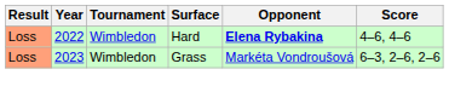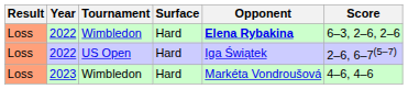 <table class="sortable wikitable">
 <tr>
 <th>Result</th>
 <th>Year</th>
 <th>Tournament</th>
 <th>Surface</th>
 <th>Opponent</th>
 <th class=unsortable>Score</th>
 </tr>
 <tr style=background:#cfc>
 <td bgcolor=#ffa07a>Loss</td>
 <td><a href='#'>2022</a></td>
 <td><a href='#'>Wimbledon</a></td>
 <td>Hard</td>
 <td><strong> <a href='#'>Elena Rybakina</a></strong></td>
-<td>4–6, 4–6</td>
+<td>6–3, 2–6, 2–6</td>
+</tr>
+<tr style=background:#ccf>
+<td bgcolor=#ffa07a>Loss</td>
+<td><a href='#'>2022</a></td>
+<td><a href='#'>US Open</a></td>
+<td>Hard</td>
+<td>  <a href='#'>Iga Świątek</a></td>
+<td>2–6, 6–7<sup>(5–7)</sup></td>
 </tr>
 <tr style=background:#cfc>
 <td bgcolor=#ffa07a>Loss</td>
 <td><a href='#'>2023</a></td>
 <td>Wimbledon</td>
-<td>Grass</td>
+<td>Hard</td>
 <td> <a href='#'>Markéta Vondroušová</a></td>
-<td>6–3, 2–6, 2–6</td>
+<td>4–6, 4–6</td>
 </tr>
 </table>
